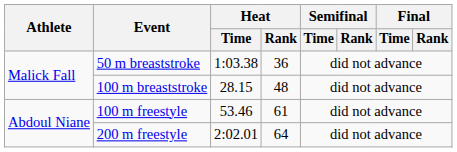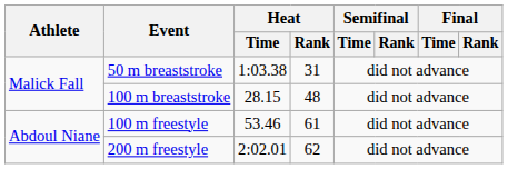 <table class=wikitable style="font-size:90%">
 <tr>
 <th rowspan="2">Athlete</th>
 <th rowspan="2">Event</th>
 <th colspan="2">Heat</th>
 <th colspan="2">Semifinal</th>
 <th colspan="2">Final</th>
 </tr>
 <tr style="font-size:95%">
 <th>Time</th>
 <th>Rank</th>
 <th>Time</th>
 <th>Rank</th>
 <th>Time</th>
 <th>Rank</th>
 </tr>
 <tr align=center>
 <td align=left rowspan=2><a href='#'>Malick Fall</a></td>
 <td align=left><a href='#'>50 m breaststroke</a></td>
 <td>1:03.38</td>
-<td>36</td>
+<td>31</td>
 <td colspan=4>did not advance</td>
 </tr>
 <tr align=center>
 <td align=left><a href='#'>100 m breaststroke</a></td>
 <td>28.15</td>
 <td>48</td>
 <td colspan=4>did not advance</td>
 </tr>
 <tr align=center>
 <td align=left rowspan=2><a href='#'>Abdoul Niane</a></td>
 <td align=left><a href='#'>100 m freestyle</a></td>
 <td>53.46</td>
 <td>61</td>
 <td colspan=4>did not advance</td>
 </tr>
 <tr align=center>
 <td align=left><a href='#'>200 m freestyle</a></td>
 <td>2:02.01</td>
-<td>64</td>
+<td>62</td>
 <td colspan=4>did not advance</td>
 </tr>
 </table>
